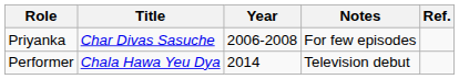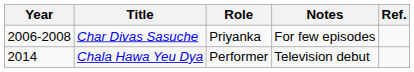 <table class="wikitable">
 <tr>
+<th>Year</th>
+<th>Title</th>
 <th>Role</th>
-<th>Title</th>
-<th>Year</th>
 <th>Notes</th>
 <th>Ref.</th>
 </tr>
 <tr>
+<td>2006-2008</td>
+<td><em><a href='#'>Char Divas Sasuche</a></em></td>
 <td>Priyanka</td>
-<td><em><a href='#'>Char Divas Sasuche</a></em></td>
-<td>2006-2008</td>
 <td>For few episodes</td>
 <td></td>
 </tr>
 <tr>
+<td>2014</td>
+<td><em><a href='#'>Chala Hawa Yeu Dya</a></em></td>
 <td>Performer</td>
-<td><em><a href='#'>Chala Hawa Yeu Dya</a></em></td>
-<td>2014</td>
 <td>Television debut</td>
 <td></td>
 </tr>
 </table>
